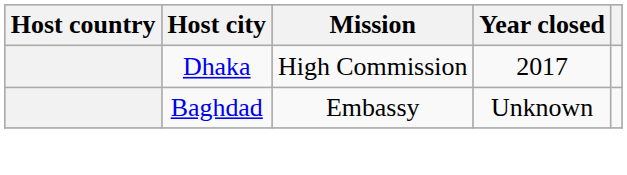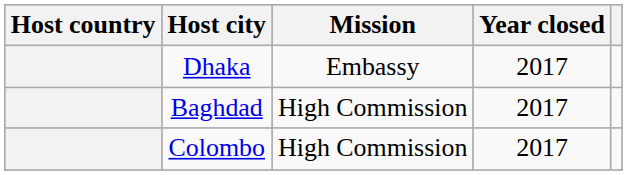 <table class="wikitable plainrowheaders" style="text-align:center;">
 <tr>
 <th scope="col">Host country</th>
 <th scope="col">Host city</th>
 <th scope="col">Mission</th>
 <th scope="col">Year closed</th>
 <th scope="col"></th>
 </tr>
 <tr>
 <th scope="row"></th>
 <td><a href='#'>Dhaka</a></td>
+<td>Embassy</td>
+<td>2017</td>
+<td></td>
+</tr>
+<tr>
+<th scope="row"></th>
+<td><a href='#'>Baghdad</a></td>
 <td>High Commission</td>
 <td>2017</td>
 <td></td>
 </tr>
 <tr>
 <th scope="row"></th>
-<td><a href='#'>Baghdad</a></td>
-<td>Embassy</td>
-<td>Unknown</td>
+<td><a href='#'>Colombo</a></td>
+<td>High Commission</td>
+<td>2017</td>
 <td></td>
 </tr>
 </table>
